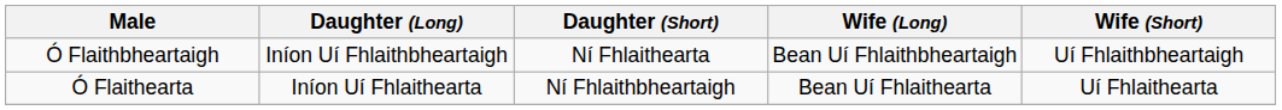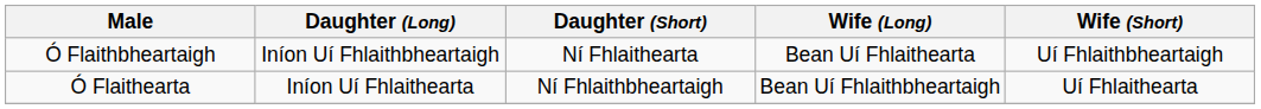 <table class="wikitable" style="text-align:right">
 <tr>
 <th width=20%>Male</th>
 <th width=20%>Daughter <em><small>(Long)</small></em></th>
 <th width=20%>Daughter <em><small>(Short)</small></em></th>
 <th width=20%>Wife <em><small>(Long)</small></em></th>
 <th width=20%>Wife <em><small>(Short)</small></em></th>
 </tr>
 <tr>
 <td align="center">Ó Flaithbheartaigh</td>
 <td align="center">Iníon Uí Fhlaithbheartaigh</td>
 <td align="center">Ní Fhlaithearta</td>
-<td align="center">Bean Uí Fhlaithbheartaigh</td>
+<td align="center">Bean Uí Fhlaithearta</td>
 <td align="center">Uí Fhlaithbheartaigh</td>
 </tr>
 <tr>
 <td align="center">Ó Flaithearta</td>
 <td align="center">Iníon Uí Fhlaithearta</td>
 <td align="center">Ní Fhlaithbheartaigh</td>
-<td align="center">Bean Uí Fhlaithearta</td>
+<td align="center">Bean Uí Fhlaithbheartaigh</td>
 <td align="center">Uí Fhlaithearta</td>
 </tr>
 <tr>
 </tr>
 </table>
